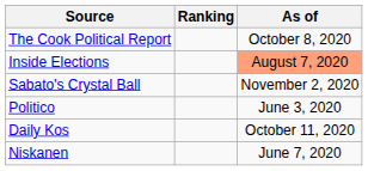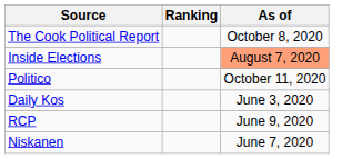 <table class="wikitable" style="text-align:center">
 <tr>
 <th>Source</th>
 <th>Ranking</th>
 <th>As of</th>
 </tr>
 <tr>
 <td style="text-align:left"><a href='#'>The Cook Political Report</a></td>
 <td></td>
 <td>October 8, 2020</td>
 </tr>
 <tr>
 <td style="text-align:left"><a href='#'>Inside Elections</a></td>
 <td></td>
 <td style="background: lightsalmon;">August 7, 2020</td>
 </tr>
 <tr>
-<td style="text-align:left"><a href='#'>Sabato's Crystal Ball</a></td>
+<td style="text-align:left"><a href='#'>Politico</a></td>
 <td></td>
-<td>November 2, 2020</td>
+<td>October 11, 2020</td>
 </tr>
 <tr>
-<td style="text-align:left"><a href='#'>Politico</a></td>
+<td style="text-align:left"><a href='#'>Daily Kos</a></td>
 <td></td>
 <td>June 3, 2020</td>
 </tr>
 <tr>
-<td style="text-align:left"><a href='#'>Daily Kos</a></td>
+<td style="text-align:left"><a href='#'>RCP</a></td>
 <td></td>
-<td>October 11, 2020</td>
+<td>June 9, 2020</td>
 </tr>
 <tr>
 <td style="text-align:left"><a href='#'>Niskanen</a></td>
 <td></td>
 <td>June 7, 2020</td>
 </tr>
 </table>
